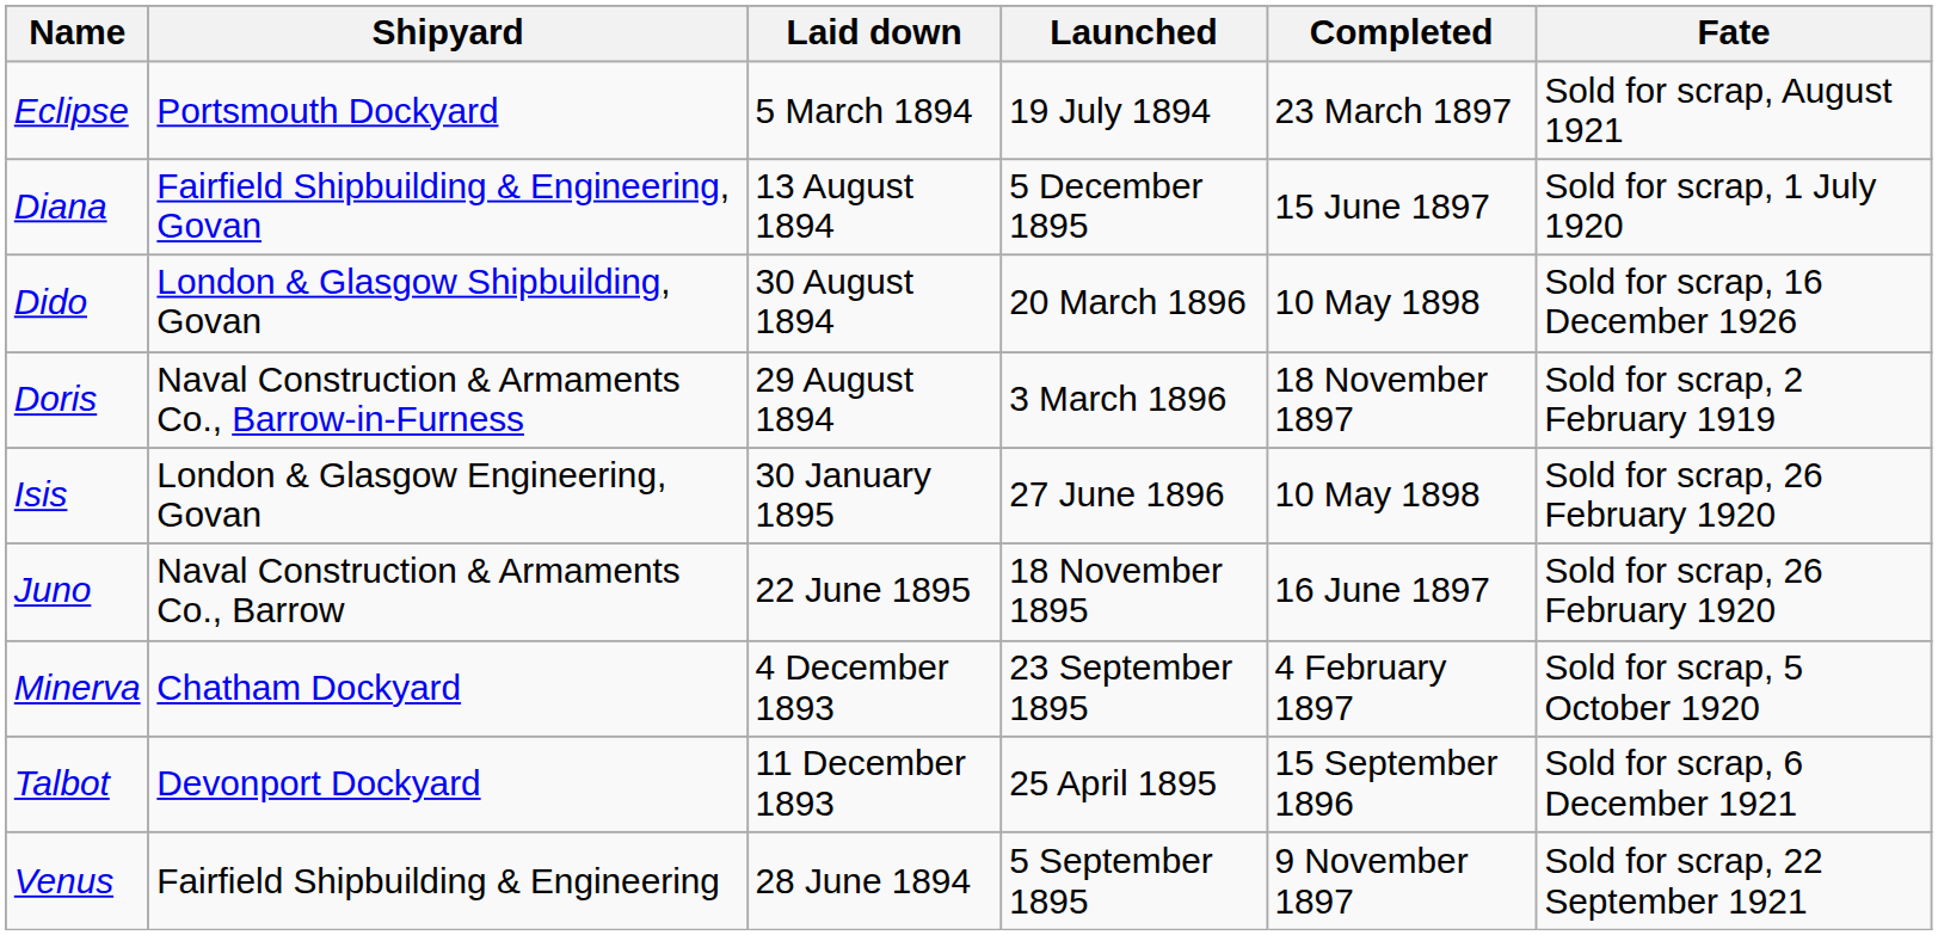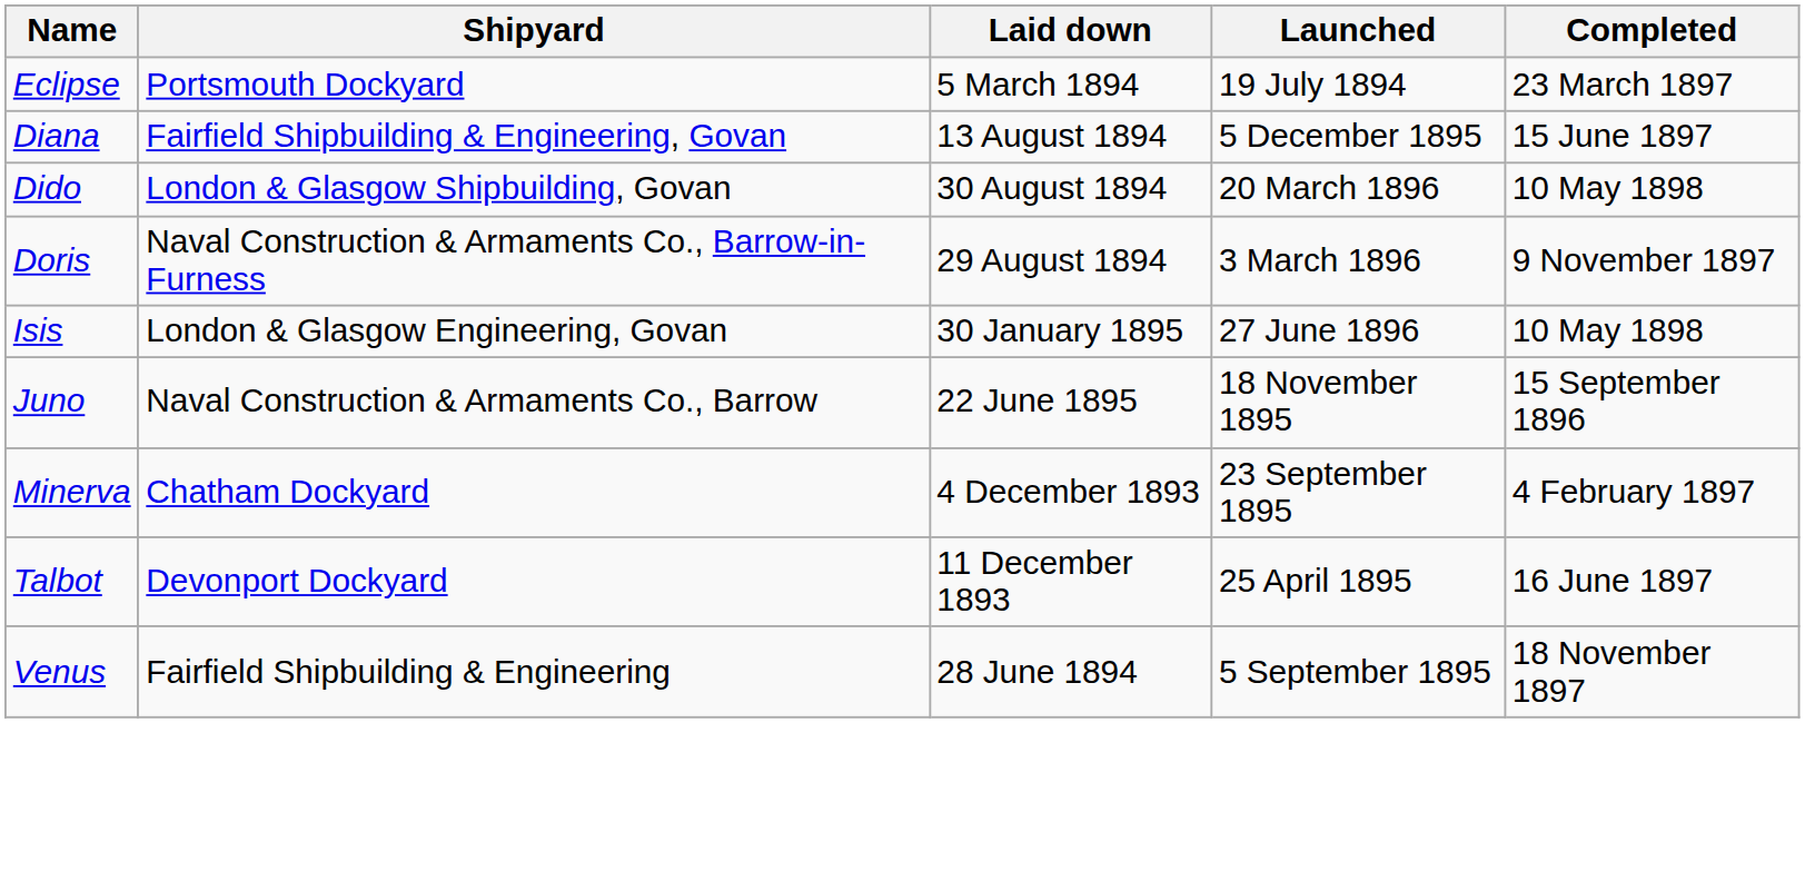 <table class="wikitable">
 <tr>
 <th><strong>Name</strong></th>
 <th><strong>Shipyard</strong></th>
 <th><strong>Laid down</strong></th>
 <th><strong>Launched</strong></th>
 <th><strong>Completed</strong></th>
-<th><strong>Fate</strong></th>
 </tr>
 <tr>
 <td><a href='#'><em>Eclipse</em></a></td>
 <td><a href='#'>Portsmouth Dockyard</a></td>
 <td>5 March 1894</td>
 <td>19 July 1894</td>
 <td>23 March 1897</td>
-<td>Sold for scrap, August 1921</td>
 </tr>
 <tr>
 <td><a href='#'><em>Diana</em></a></td>
 <td><a href='#'>Fairfield Shipbuilding & Engineering</a>, <a href='#'>Govan</a></td>
 <td>13 August 1894</td>
 <td>5 December 1895</td>
 <td>15 June 1897</td>
-<td>Sold for scrap, 1 July 1920</td>
 </tr>
 <tr>
 <td><a href='#'><em>Dido</em></a></td>
 <td><a href='#'>London & Glasgow Shipbuilding</a>, Govan</td>
 <td>30 August 1894</td>
 <td>20 March 1896</td>
 <td>10 May 1898</td>
-<td>Sold for scrap, 16 December 1926</td>
 </tr>
 <tr>
 <td><a href='#'><em>Doris</em></a></td>
 <td>Naval Construction & Armaments Co., <a href='#'>Barrow-in-Furness</a></td>
 <td>29 August 1894</td>
 <td>3 March 1896</td>
-<td>18 November 1897</td>
-<td>Sold for scrap, 2 February 1919</td>
+<td>9 November 1897</td>
 </tr>
 <tr>
 <td><a href='#'><em>Isis</em></a></td>
 <td>London & Glasgow Engineering, Govan</td>
 <td>30 January 1895</td>
 <td>27 June 1896</td>
 <td>10 May 1898</td>
-<td>Sold for scrap, 26 February 1920</td>
 </tr>
 <tr>
 <td><a href='#'><em>Juno</em></a></td>
 <td>Naval Construction & Armaments Co., Barrow</td>
 <td>22 June 1895</td>
 <td>18 November 1895</td>
-<td>16 June 1897</td>
-<td>Sold for scrap, 26 February 1920</td>
+<td>15 September 1896</td>
 </tr>
 <tr>
 <td><a href='#'><em>Minerva</em></a></td>
 <td><a href='#'>Chatham Dockyard</a></td>
 <td>4 December 1893</td>
 <td>23 September 1895</td>
 <td>4 February 1897</td>
-<td>Sold for scrap, 5 October 1920</td>
 </tr>
 <tr>
 <td><a href='#'><em>Talbot</em></a></td>
 <td><a href='#'>Devonport Dockyard</a></td>
 <td>11 December 1893</td>
 <td>25 April 1895</td>
-<td>15 September 1896</td>
-<td>Sold for scrap, 6 December 1921</td>
+<td>16 June 1897</td>
 </tr>
 <tr>
 <td><a href='#'><em>Venus</em></a></td>
 <td>Fairfield Shipbuilding & Engineering</td>
 <td>28 June 1894</td>
 <td>5 September 1895</td>
-<td>9 November 1897</td>
-<td>Sold for scrap, 22 September 1921</td>
+<td>18 November 1897</td>
 </tr>
 </table>
